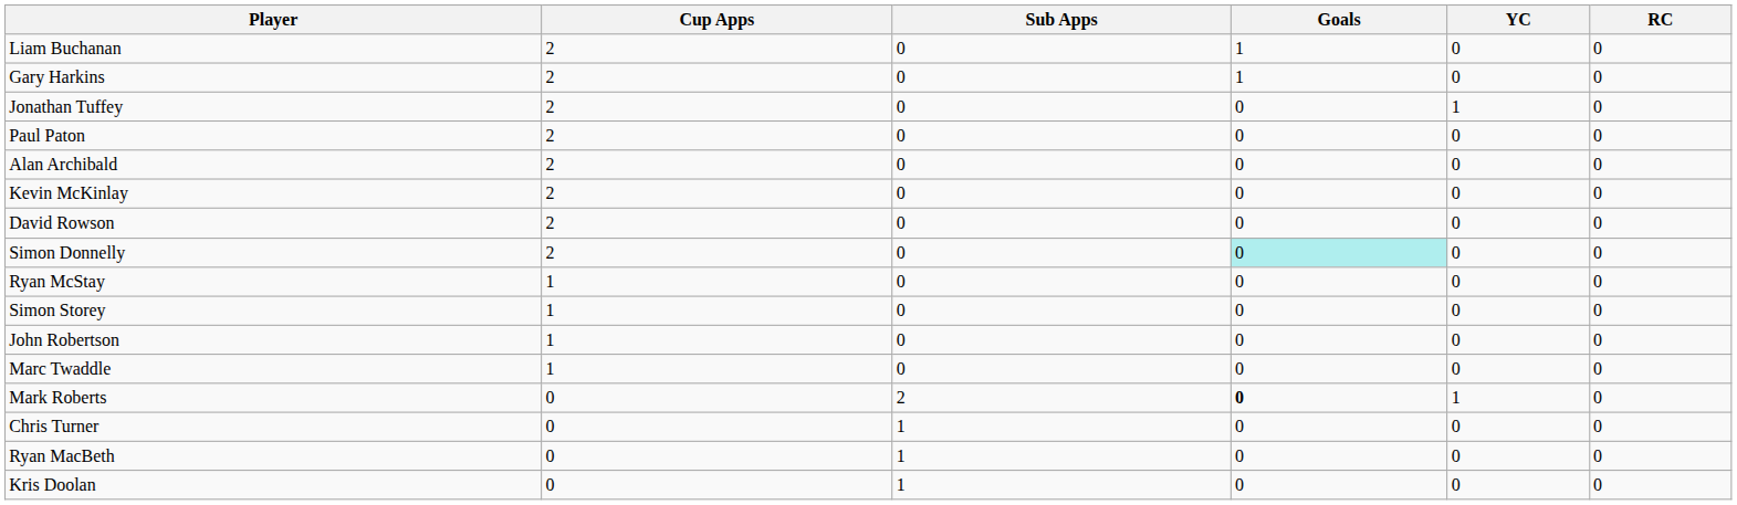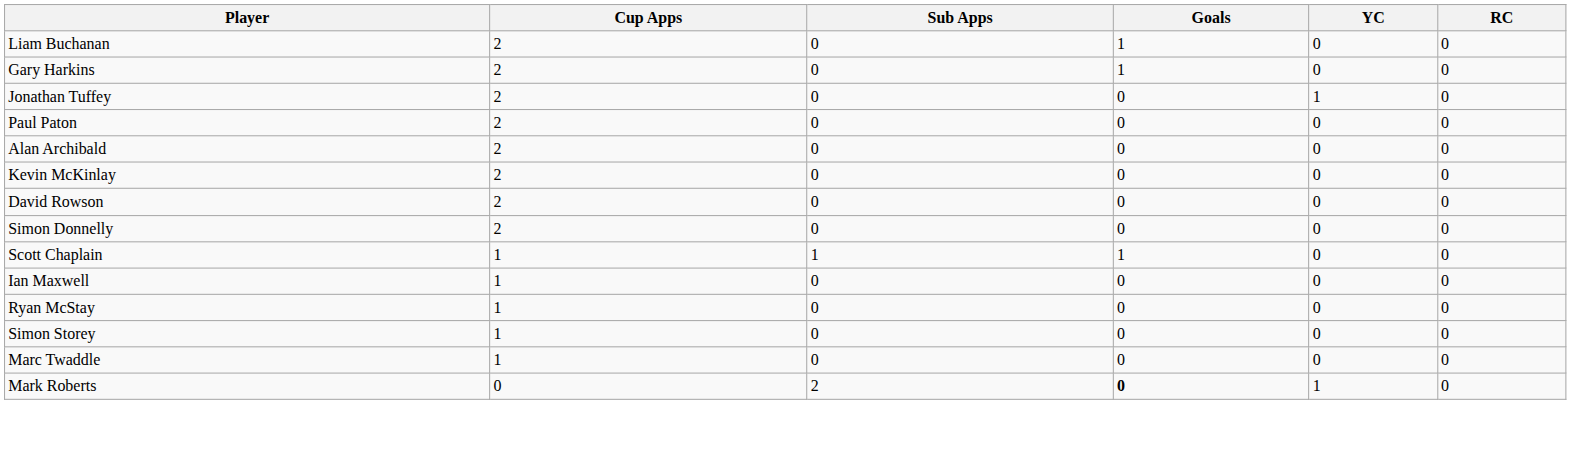 <table class="wikitable sortable" sort="Apps" style="text-align:center; font-size:95%;width:75%; text-align:left">
 <tr>
 <th><strong>Player</strong></th>
 <th><strong>Cup Apps</strong></th>
 <th><strong>Sub Apps</strong></th>
 <th><strong>Goals</strong></th>
 <th><strong>YC</strong> </th>
 <th><strong>RC</strong> </th>
 </tr>
 <tr>
 <td>Liam Buchanan</td>
 <td>2</td>
 <td>0</td>
 <td>1</td>
 <td>0</td>
 <td>0</td>
 </tr>
 <tr>
 <td>Gary Harkins</td>
 <td>2</td>
 <td>0</td>
 <td>1</td>
 <td>0</td>
 <td>0</td>
 </tr>
 <tr>
 <td>Jonathan Tuffey</td>
 <td>2</td>
 <td>0</td>
 <td>0</td>
 <td>1</td>
 <td>0</td>
 </tr>
 <tr>
 <td>Paul Paton</td>
 <td>2</td>
 <td>0</td>
 <td>0</td>
 <td>0</td>
 <td>0</td>
 </tr>
 <tr>
 <td>Alan Archibald</td>
 <td>2</td>
 <td>0</td>
 <td>0</td>
 <td>0</td>
 <td>0</td>
 </tr>
 <tr>
 <td>Kevin McKinlay</td>
 <td>2</td>
 <td>0</td>
 <td>0</td>
 <td>0</td>
 <td>0</td>
 </tr>
 <tr>
 <td>David Rowson</td>
 <td>2</td>
 <td>0</td>
 <td>0</td>
 <td>0</td>
 <td>0</td>
 </tr>
 <tr>
 <td>Simon Donnelly</td>
 <td>2</td>
 <td>0</td>
-<td style="background: paleturquoise;">0</td>
+<td>0</td>
+<td>0</td>
+<td>0</td>
+</tr>
+<tr>
+<td>Scott Chaplain</td>
+<td>1</td>
+<td>1</td>
+<td>1</td>
+<td>0</td>
+<td>0</td>
+</tr>
+<tr>
+<td>Ian Maxwell</td>
+<td>1</td>
+<td>0</td>
+<td>0</td>
 <td>0</td>
 <td>0</td>
 </tr>
 <tr>
 <td>Ryan McStay</td>
 <td>1</td>
 <td>0</td>
 <td>0</td>
 <td>0</td>
 <td>0</td>
 </tr>
 <tr>
 <td>Simon Storey</td>
-<td>1</td>
-<td>0</td>
-<td>0</td>
-<td>0</td>
-<td>0</td>
-</tr>
-<tr>
-<td>John Robertson</td>
 <td>1</td>
 <td>0</td>
 <td>0</td>
 <td>0</td>
 <td>0</td>
 </tr>
 <tr>
 <td>Marc Twaddle</td>
 <td>1</td>
 <td>0</td>
 <td>0</td>
 <td>0</td>
 <td>0</td>
 </tr>
 <tr>
 <td>Mark Roberts</td>
 <td>0</td>
 <td>2</td>
 <td><strong>0</strong></td>
 <td>1</td>
 <td>0</td>
 </tr>
-<tr>
-<td>Chris Turner</td>
-<td>0</td>
-<td>1</td>
-<td>0</td>
-<td>0</td>
-<td>0</td>
-</tr>
-<tr>
-<td>Ryan MacBeth</td>
-<td>0</td>
-<td>1</td>
-<td>0</td>
-<td>0</td>
-<td>0</td>
-</tr>
-<tr>
-<td>Kris Doolan</td>
-<td>0</td>
-<td>1</td>
-<td>0</td>
-<td>0</td>
-<td>0</td>
-</tr>
 </table>
